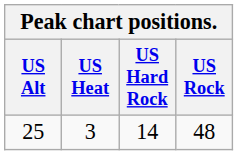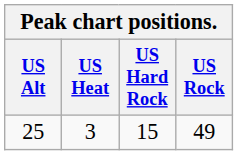 <table class="wikitable plainrowheaders" style="text-align:center;">
 <tr>
 <th scope="col" colspan="7">Peak chart positions.</th>
 </tr>
 <tr>
 <th style="width:35px;font-size:smaller;"><a href='#'>US Alt</a></th>
 <th style="width:35px;font-size:smaller;"><a href='#'>US<br>Heat</a></th>
 <th style="width:35px;font-size:smaller;"><a href='#'>US Hard Rock</a></th>
 <th style="width:35px;font-size:smaller;"><a href='#'>US Rock</a></th>
 </tr>
 <tr style="text-align:center;">
 <td>25</td>
 <td>3</td>
-<td>14</td>
-<td>48</td>
+<td>15</td>
+<td>49</td>
 </tr>
 </table>
